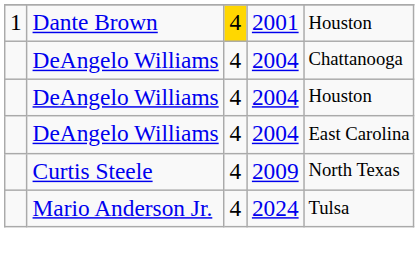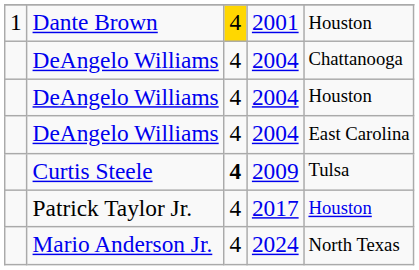 <table class="wikitable">
 <tr>
 </tr>
 <tr>
 <td>1</td>
 <td><a href='#'>Dante Brown</a></td>
 <td style="background: gold;">4</td>
 <td><a href='#'>2001</a></td>
 <td style="font-size:80%;">Houston</td>
 </tr>
 <tr>
 <td></td>
 <td><a href='#'>DeAngelo Williams</a></td>
 <td>4</td>
 <td><a href='#'>2004</a></td>
 <td style="font-size:80%;">Chattanooga</td>
 </tr>
 <tr>
 <td></td>
 <td><a href='#'>DeAngelo Williams</a></td>
 <td>4</td>
 <td><a href='#'>2004</a></td>
 <td style="font-size:80%;">Houston</td>
 </tr>
 <tr>
 <td></td>
 <td><a href='#'>DeAngelo Williams</a></td>
 <td>4</td>
 <td><a href='#'>2004</a></td>
 <td style="font-size:80%;">East Carolina</td>
 </tr>
 <tr>
 <td></td>
 <td><a href='#'>Curtis Steele</a></td>
+<td><strong>4</strong></td>
+<td><a href='#'>2009</a></td>
+<td style="font-size:80%;">Tulsa</td>
+</tr>
+<tr>
+<td></td>
+<td>Patrick Taylor Jr.</td>
 <td>4</td>
-<td><a href='#'>2009</a></td>
-<td style="font-size:80%;">North Texas</td>
+<td><a href='#'>2017</a></td>
+<td style="font-size:80%;"><a href='#'>Houston</a></td>
 </tr>
 <tr>
 <td></td>
 <td><a href='#'>Mario Anderson Jr.</a></td>
 <td>4</td>
 <td><a href='#'>2024</a></td>
-<td style="font-size:80%;">Tulsa</td>
+<td style="font-size:80%;">North Texas</td>
 </tr>
 </table>
